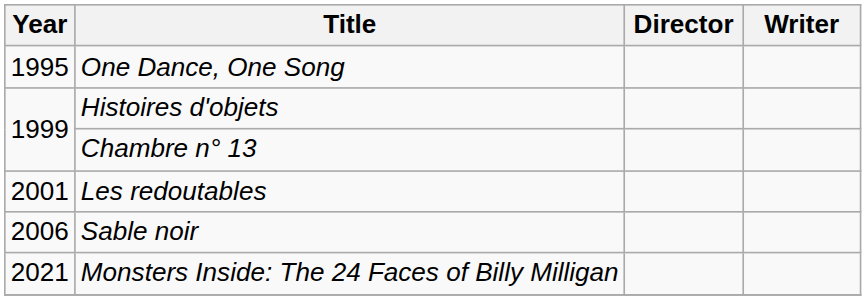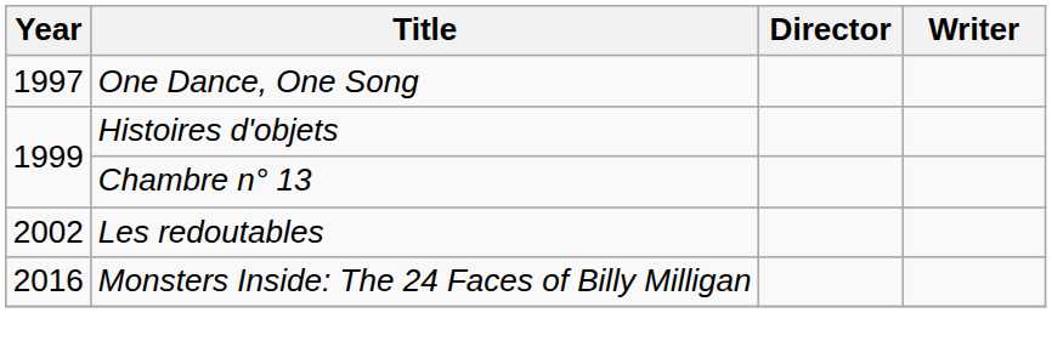 <table class="wikitable">
 <tr>
 <th>Year</th>
 <th>Title</th>
 <th width=65>Director</th>
 <th width=65>Writer</th>
 </tr>
 <tr>
-<td>1995</td>
+<td>1997</td>
 <td><em>One Dance, One Song</em></td>
 <td></td>
 <td></td>
 </tr>
 <tr>
 <td rowspan="2">1999</td>
 <td><em>Histoires d'objets</em></td>
 <td></td>
 <td></td>
 </tr>
 <tr>
 <td><em>Chambre n° 13</em></td>
 <td></td>
 <td></td>
 </tr>
 <tr>
-<td>2001</td>
+<td>2002</td>
 <td><em>Les redoutables</em></td>
 <td></td>
 <td></td>
 </tr>
 <tr>
-<td>2006</td>
-<td><em>Sable noir</em></td>
-<td></td>
-<td></td>
-</tr>
-<tr>
-<td>2021</td>
+<td>2016</td>
 <td><em>Monsters Inside: The 24 Faces of Billy Milligan</em></td>
 <td></td>
 <td></td>
 </tr>
 <tr>
 </tr>
 </table>
